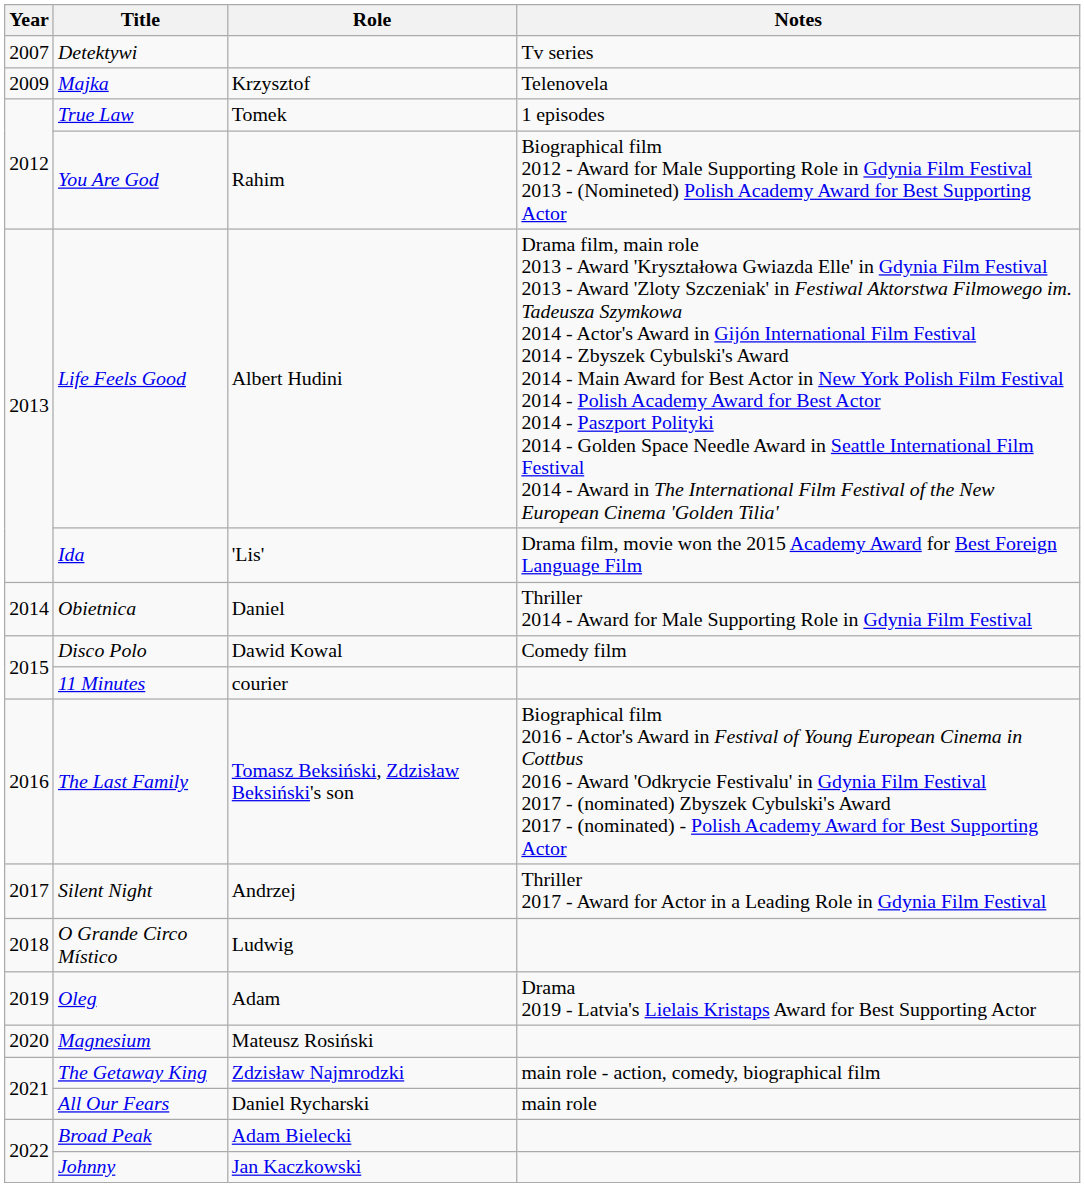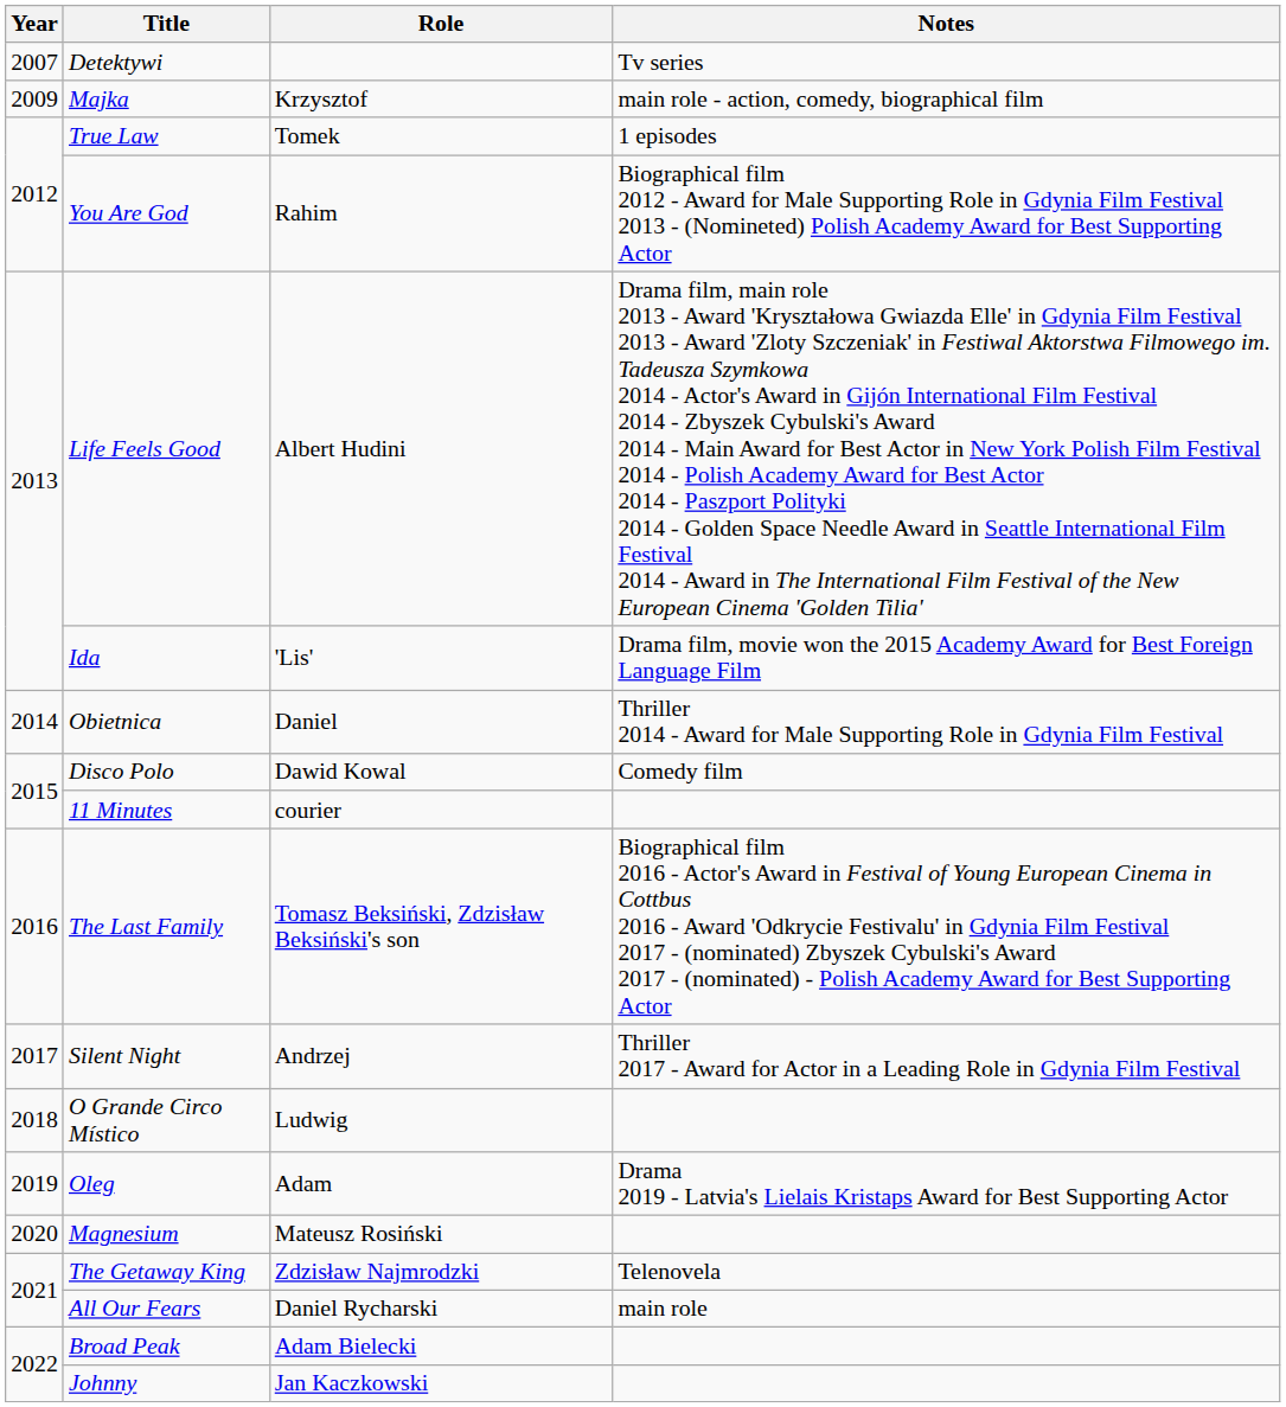 <table class="wikitable sortable">
 <tr>
 <th>Year</th>
 <th>Title</th>
 <th>Role</th>
 <th class="unsortable">Notes</th>
 </tr>
 <tr>
 <td>2007</td>
 <td><em>Detektywi</em></td>
 <td></td>
 <td>Tv series</td>
 </tr>
 <tr>
 <td>2009</td>
 <td><em><a href='#'>Majka</a></em></td>
 <td>Krzysztof</td>
-<td>Telenovela</td>
+<td>main role - action, comedy, biographical film</td>
 </tr>
 <tr>
 <td rowspan="2">2012</td>
 <td><em><a href='#'>True Law</a></em></td>
 <td>Tomek</td>
 <td>1 episodes</td>
 </tr>
 <tr>
 <td><em><a href='#'>You Are God</a></em></td>
 <td>Rahim</td>
 <td>Biographical film<br> 2012 - Award for Male Supporting Role in <a href='#'>Gdynia Film Festival</a><br> 2013 - (Nomineted) <a href='#'>Polish Academy Award for Best Supporting Actor</a></td>
 </tr>
 <tr>
 <td rowspan="2">2013</td>
 <td><em><a href='#'>Life Feels Good</a></em></td>
 <td>Albert Hudini</td>
 <td>Drama film, main role<br> 2013 - Award 'Kryształowa Gwiazda Elle' in <a href='#'>Gdynia Film Festival</a><br> 2013 - Award 'Zloty Szczeniak' in <em>Festiwal Aktorstwa Filmowego im. Tadeusza Szymkowa</em><br> 2014 - Actor's Award in <a href='#'>Gijón International Film Festival</a><br> 2014 - Zbyszek Cybulski's Award<br>2014 - Main Award for Best Actor in <a href='#'>New York Polish Film Festival</a><br> 2014 - <a href='#'>Polish Academy Award for Best Actor</a><br> 2014 - <a href='#'>Paszport Polityki</a><br> 2014 - Golden Space Needle Award in <a href='#'>Seattle International Film Festival</a><br> 2014 - Award in <em>The International Film Festival of the New European Cinema 'Golden Tilia' </em></td>
 </tr>
 <tr>
 <td><em><a href='#'>Ida</a></em></td>
 <td>'Lis'</td>
 <td>Drama film, movie won the 2015 <a href='#'>Academy Award</a> for <a href='#'>Best Foreign Language Film</a></td>
 </tr>
 <tr>
 <td>2014</td>
 <td><em>Obietnica</em></td>
 <td>Daniel</td>
 <td>Thriller<br> 2014 - Award for Male Supporting Role in <a href='#'>Gdynia Film Festival</a></td>
 </tr>
 <tr>
 <td rowspan="2">2015</td>
 <td><em>Disco Polo</em></td>
 <td>Dawid Kowal</td>
 <td>Comedy film</td>
 </tr>
 <tr>
 <td><em><a href='#'>11 Minutes</a></em></td>
 <td>courier</td>
 <td></td>
 </tr>
 <tr>
 <td>2016</td>
 <td><em><a href='#'>The Last Family</a></em></td>
 <td><a href='#'>Tomasz Beksiński</a>, <a href='#'>Zdzisław Beksiński</a>'s son</td>
 <td>Biographical film<br> 2016 - Actor's Award in <em>Festival of Young European Cinema in Cottbus</em><br> 2016 - Award 'Odkrycie Festivalu' in <a href='#'>Gdynia Film Festival</a><br> 2017 - (nominated) Zbyszek Cybulski's Award<br> 2017 - (nominated) - <a href='#'>Polish Academy Award for Best Supporting Actor</a></td>
 </tr>
 <tr>
 <td>2017</td>
 <td><em>Silent Night</em></td>
 <td>Andrzej</td>
 <td>Thriller<br> 2017 - Award for Actor in a Leading Role in <a href='#'>Gdynia Film Festival</a></td>
 </tr>
 <tr>
 <td>2018</td>
 <td><em>O Grande Circo Místico</em></td>
 <td>Ludwig</td>
 <td></td>
 </tr>
 <tr>
 <td>2019</td>
 <td><em><a href='#'>Oleg</a></em></td>
 <td>Adam</td>
 <td>Drama<br> 2019 - Latvia's <a href='#'>Lielais Kristaps</a> Award for Best Supporting Actor</td>
 </tr>
 <tr>
 <td>2020</td>
 <td><em><a href='#'>Magnesium</a></em></td>
 <td>Mateusz Rosiński</td>
 <td></td>
 </tr>
 <tr>
 <td rowspan="2">2021</td>
 <td><em><a href='#'>The Getaway King</a></em></td>
 <td><a href='#'>Zdzisław Najmrodzki</a></td>
-<td>main role - action, comedy, biographical film</td>
+<td>Telenovela</td>
 </tr>
 <tr>
 <td><em><a href='#'>All Our Fears</a></em></td>
 <td>Daniel Rycharski</td>
 <td>main role</td>
 </tr>
 <tr>
 <td rowspan="2">2022</td>
 <td><em><a href='#'>Broad Peak</a></em></td>
 <td><a href='#'>Adam Bielecki</a></td>
 <td></td>
 </tr>
 <tr>
 <td><em><a href='#'>Johnny</a></em></td>
 <td><a href='#'>Jan Kaczkowski</a></td>
 <td></td>
 </tr>
 </table>
